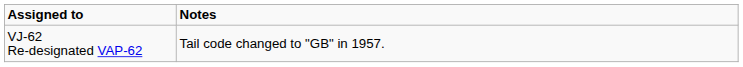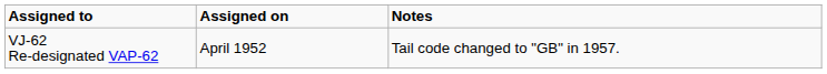 <table class="wikitable" style="width: 70%;">
 <tr>
 <td style="width: 200px;"><strong>Assigned to</strong></td>
+<td style="width: 200px;"><strong>Assigned on</strong></td>
 <td><strong>Notes</strong></td>
 </tr>
 <tr>
 <td>VJ-62<br>Re-designated <a href='#'>VAP-62</a></td>
+<td>April 1952</td>
 <td>Tail code changed to "GB" in 1957.</td>
 </tr>
 </table>
